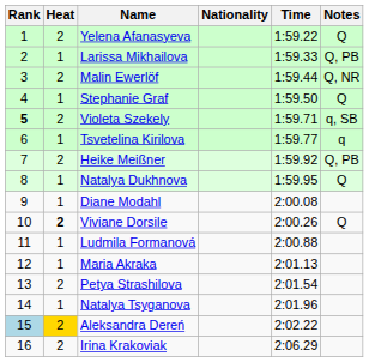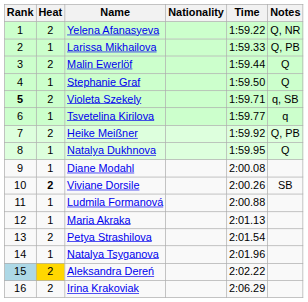 <table class="wikitable sortable" style="text-align:center">
 <tr>
 <th>Rank</th>
 <th>Heat</th>
 <th>Name</th>
 <th>Nationality</th>
 <th>Time</th>
 <th>Notes</th>
 </tr>
 <tr bgcolor=ccffcc>
 <td>1</td>
 <td>2</td>
 <td align=left><a href='#'>Yelena Afanasyeva</a></td>
 <td align=left></td>
 <td>1:59.22</td>
-<td>Q</td>
+<td>Q, NR</td>
 </tr>
 <tr bgcolor=ccffcc>
 <td>2</td>
 <td>1</td>
 <td align=left><a href='#'>Larissa Mikhailova</a></td>
 <td align=left></td>
 <td>1:59.33</td>
 <td>Q, PB</td>
 </tr>
 <tr bgcolor=ccffcc>
 <td>3</td>
 <td>2</td>
 <td align=left><a href='#'>Malin Ewerlöf</a></td>
 <td align=left></td>
 <td>1:59.44</td>
-<td>Q, NR</td>
+<td>Q</td>
 </tr>
 <tr bgcolor=ccffcc>
 <td>4</td>
 <td>1</td>
 <td align=left><a href='#'>Stephanie Graf</a></td>
 <td align=left></td>
 <td>1:59.50</td>
 <td>Q</td>
 </tr>
 <tr bgcolor=ccffcc>
 <td><strong>5</strong></td>
 <td>2</td>
 <td align=left><a href='#'>Violeta Szekely</a></td>
 <td align=left></td>
 <td>1:59.71</td>
 <td>q, SB</td>
 </tr>
 <tr bgcolor=ccffcc>
 <td>6</td>
 <td>1</td>
 <td align=left><a href='#'>Tsvetelina Kirilova</a></td>
 <td align=left></td>
 <td>1:59.77</td>
 <td>q</td>
 </tr>
 <tr bgcolor=ddffdd>
 <td>7</td>
 <td>2</td>
 <td align=left><a href='#'>Heike Meißner</a></td>
 <td align=left></td>
 <td>1:59.92</td>
 <td>Q, PB</td>
 </tr>
 <tr bgcolor=ddffdd>
 <td>8</td>
 <td>1</td>
 <td align=left><a href='#'>Natalya Dukhnova</a></td>
 <td align=left></td>
 <td>1:59.95</td>
 <td>Q</td>
 </tr>
 <tr>
 <td>9</td>
 <td>1</td>
 <td align=left><a href='#'>Diane Modahl</a></td>
 <td align=left></td>
 <td>2:00.08</td>
 <td></td>
 </tr>
 <tr>
 <td>10</td>
 <td><strong>2</strong></td>
 <td align=left><a href='#'>Viviane Dorsile</a></td>
 <td align=left></td>
 <td>2:00.26</td>
-<td>Q</td>
+<td>SB</td>
 </tr>
 <tr>
 <td>11</td>
 <td>1</td>
 <td align=left><a href='#'>Ludmila Formanová</a></td>
 <td align=left></td>
 <td>2:00.88</td>
 <td></td>
 </tr>
 <tr>
 <td>12</td>
 <td>1</td>
 <td align=left><a href='#'>Maria Akraka</a></td>
 <td align=left></td>
 <td>2:01.13</td>
 <td></td>
 </tr>
 <tr>
 <td>13</td>
 <td>2</td>
 <td align=left><a href='#'>Petya Strashilova</a></td>
 <td align=left></td>
 <td>2:01.54</td>
 <td></td>
 </tr>
 <tr>
 <td>14</td>
 <td>1</td>
 <td align=left><a href='#'>Natalya Tsyganova</a></td>
 <td align=left></td>
 <td>2:01.96</td>
 <td></td>
 </tr>
 <tr>
 <td style="background: lightblue;">15</td>
 <td style="background: gold;">2</td>
 <td align=left><a href='#'>Aleksandra Dereń</a></td>
 <td align=left></td>
 <td>2:02.22</td>
 <td></td>
 </tr>
 <tr>
 <td>16</td>
 <td>2</td>
 <td align=left><a href='#'>Irina Krakoviak</a></td>
 <td align=left></td>
 <td>2:06.29</td>
 <td></td>
 </tr>
 </table>
